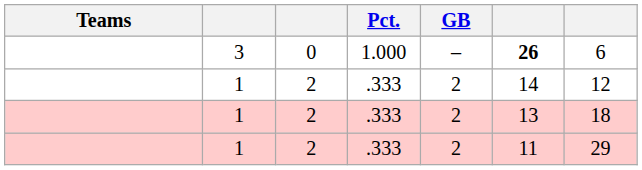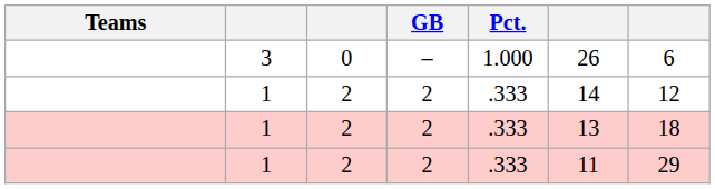 <table class="wikitable" style="text-align:center;">
 <tr>
 <th width=150px>Teams</th>
 <th width=50px></th>
 <th width=50px></th>
+<th width=50px><a href='#'>GB</a></th>
 <th width=50px><a href='#'>Pct.</a></th>
-<th width=50px><a href='#'>GB</a></th>
 <th width=50px></th>
 <th width=50px></th>
 </tr>
 <tr style="background-color:#fff">
 <td align=left></td>
 <td>3</td>
 <td>0</td>
+<td>–</td>
 <td>1.000</td>
-<td>–</td>
-<td><strong>26</strong></td>
+<td>26</td>
 <td>6</td>
 </tr>
 <tr style="background-color:#fff">
 <td align=left></td>
 <td>1</td>
 <td>2</td>
+<td>2</td>
 <td>.333</td>
-<td>2</td>
 <td>14</td>
 <td>12</td>
 </tr>
 <tr style="background-color:#fcc">
 <td align=left></td>
 <td>1</td>
 <td>2</td>
+<td>2</td>
 <td>.333</td>
-<td>2</td>
 <td>13</td>
 <td>18</td>
 </tr>
 <tr style="background-color:#fcc">
 <td align=left></td>
 <td>1</td>
 <td>2</td>
+<td>2</td>
 <td>.333</td>
-<td>2</td>
 <td>11</td>
 <td>29</td>
 </tr>
 </table>
